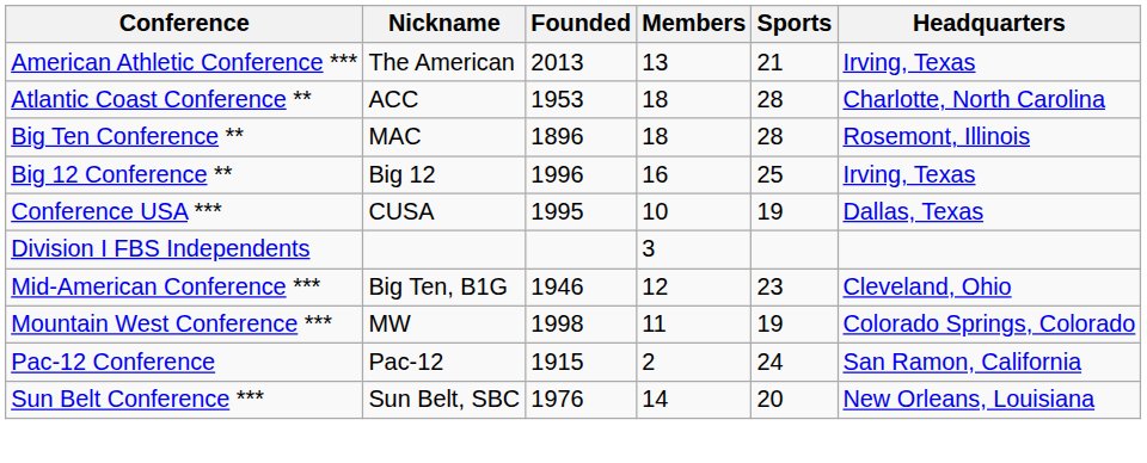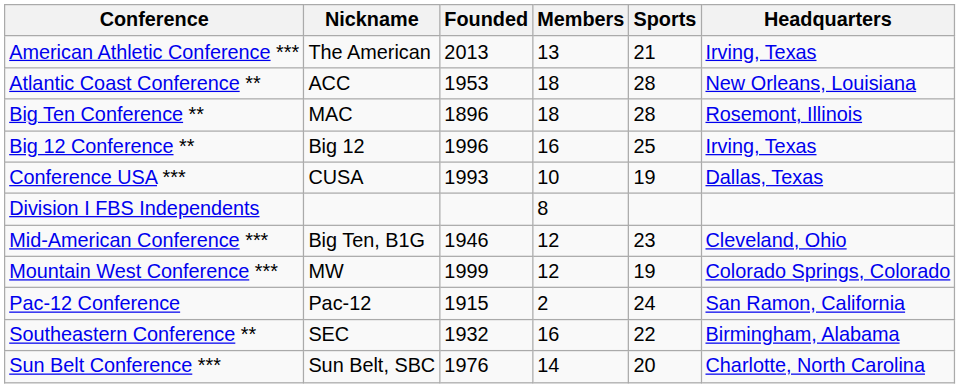 <table class="wikitable sortable">
 <tr>
 <th>Conference</th>
 <th>Nickname</th>
 <th>Founded</th>
 <th>Members</th>
 <th>Sports</th>
 <th>Headquarters</th>
 </tr>
 <tr>
 <td><a href='#'>American Athletic Conference</a> ***</td>
 <td>The American</td>
 <td>2013</td>
 <td>13</td>
 <td>21</td>
 <td><a href='#'>Irving, Texas</a></td>
 </tr>
 <tr>
 <td><a href='#'>Atlantic Coast Conference</a> **</td>
 <td>ACC</td>
 <td>1953</td>
 <td>18</td>
 <td>28</td>
-<td><a href='#'>Charlotte, North Carolina</a></td>
+<td><a href='#'>New Orleans, Louisiana</a></td>
 </tr>
 <tr>
 <td><a href='#'>Big Ten Conference</a> **</td>
 <td>MAC</td>
 <td>1896</td>
 <td>18</td>
 <td>28</td>
 <td><a href='#'>Rosemont, Illinois</a></td>
 </tr>
 <tr>
 <td><a href='#'>Big 12 Conference</a> **</td>
 <td>Big 12</td>
 <td>1996</td>
 <td>16</td>
 <td>25</td>
 <td><a href='#'>Irving, Texas</a></td>
 </tr>
 <tr>
 <td><a href='#'>Conference USA</a> ***</td>
 <td>CUSA</td>
-<td>1995</td>
+<td>1993</td>
 <td>10</td>
 <td>19</td>
 <td><a href='#'>Dallas, Texas</a></td>
 </tr>
 <tr>
 <td><a href='#'>Division I FBS Independents</a></td>
 <td></td>
 <td></td>
-<td>3</td>
+<td>8</td>
 <td></td>
 <td></td>
 </tr>
 <tr>
 <td><a href='#'>Mid-American Conference</a> ***</td>
 <td>Big Ten, B1G</td>
 <td>1946</td>
 <td>12</td>
 <td>23</td>
 <td><a href='#'>Cleveland, Ohio</a></td>
 </tr>
 <tr>
 <td><a href='#'>Mountain West Conference</a> ***</td>
 <td>MW</td>
-<td>1998</td>
-<td>11</td>
+<td>1999</td>
+<td>12</td>
 <td>19</td>
 <td><a href='#'>Colorado Springs, Colorado</a></td>
 </tr>
 <tr>
 <td><a href='#'>Pac-12 Conference</a></td>
 <td>Pac-12</td>
 <td>1915</td>
 <td>2</td>
 <td>24</td>
 <td><a href='#'>San Ramon, California</a></td>
 </tr>
 <tr>
+<td><a href='#'>Southeastern Conference</a> **</td>
+<td>SEC</td>
+<td>1932</td>
+<td>16</td>
+<td>22</td>
+<td><a href='#'>Birmingham, Alabama</a></td>
+</tr>
+<tr>
 <td><a href='#'>Sun Belt Conference</a> ***</td>
 <td>Sun Belt, SBC</td>
 <td>1976</td>
 <td>14</td>
 <td>20</td>
-<td><a href='#'>New Orleans, Louisiana</a></td>
+<td><a href='#'>Charlotte, North Carolina</a></td>
 </tr>
 </table>
